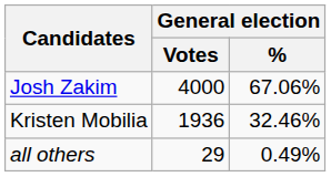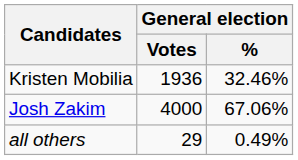 <table class=wikitable>
 <tr>
 <th colspan=1 rowspan=2><strong>Candidates</strong></th>
 <th colspan=2><strong>General election</strong></th>
 </tr>
 <tr>
 <th>Votes</th>
 <th>%</th>
 </tr>
 <tr>
+<td>Kristen Mobilia</td>
+<td align="right">1936</td>
+<td align="right">32.46%</td>
+</tr>
+<tr>
 <td><a href='#'>Josh Zakim</a></td>
 <td align="right">4000</td>
 <td align="right">67.06%</td>
-</tr>
-<tr>
-<td>Kristen Mobilia</td>
-<td align="right">1936</td>
-<td align="right">32.46%</td>
 </tr>
 <tr>
 <td><em>all others</em></td>
 <td align="right">29</td>
 <td align="right">0.49%</td>
 </tr>
 </table>
